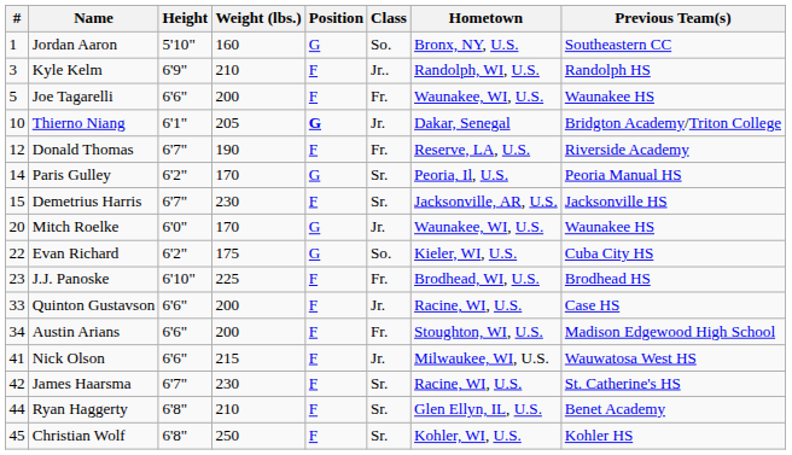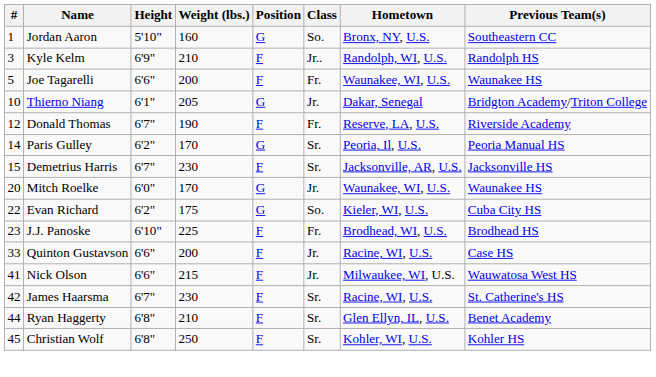 <table class="wikitable" style="font-size: 90%">
 <tr>
 <th>#</th>
 <th>Name</th>
 <th>Height</th>
 <th>Weight (lbs.)</th>
 <th>Position</th>
 <th>Class</th>
 <th>Hometown</th>
 <th>Previous Team(s)</th>
 </tr>
 <tr>
 <td>1</td>
 <td>Jordan Aaron</td>
 <td>5'10"</td>
 <td>160</td>
 <td><a href='#'>G</a></td>
 <td>So.</td>
 <td><a href='#'>Bronx, NY</a>, <a href='#'>U.S.</a></td>
 <td><a href='#'>Southeastern CC</a></td>
 </tr>
 <tr>
 <td>3</td>
 <td>Kyle Kelm</td>
 <td>6'9"</td>
 <td>210</td>
 <td><a href='#'>F</a></td>
 <td>Jr..</td>
 <td><a href='#'>Randolph, WI</a>, <a href='#'>U.S.</a></td>
 <td><a href='#'>Randolph HS</a></td>
 </tr>
 <tr>
 <td>5</td>
 <td>Joe Tagarelli</td>
 <td>6'6"</td>
 <td>200</td>
 <td><a href='#'>F</a></td>
 <td>Fr.</td>
 <td><a href='#'>Waunakee, WI</a>, <a href='#'>U.S.</a></td>
 <td><a href='#'>Waunakee HS</a></td>
 </tr>
 <tr>
 <td>10</td>
 <td><a href='#'>Thierno Niang</a></td>
 <td>6'1"</td>
 <td>205</td>
-<td><strong><a href='#'>G</a></strong></td>
+<td><a href='#'>G</a></td>
 <td>Jr.</td>
 <td><a href='#'>Dakar, Senegal</a></td>
 <td><a href='#'>Bridgton Academy</a>/<a href='#'>Triton College</a></td>
 </tr>
 <tr>
 <td>12</td>
 <td>Donald Thomas</td>
 <td>6'7"</td>
 <td>190</td>
 <td><a href='#'>F</a></td>
 <td>Fr.</td>
 <td><a href='#'>Reserve, LA</a>, <a href='#'>U.S.</a></td>
 <td><a href='#'>Riverside Academy</a></td>
 </tr>
 <tr>
 <td>14</td>
 <td>Paris Gulley</td>
 <td>6'2"</td>
 <td>170</td>
 <td><a href='#'>G</a></td>
 <td>Sr.</td>
 <td><a href='#'>Peoria, Il</a>, <a href='#'>U.S.</a></td>
 <td><a href='#'>Peoria Manual HS</a></td>
 </tr>
 <tr>
 <td>15</td>
 <td>Demetrius Harris</td>
 <td>6'7"</td>
 <td>230</td>
 <td><a href='#'>F</a></td>
 <td>Sr.</td>
 <td><a href='#'>Jacksonville, AR</a>, <a href='#'>U.S.</a></td>
 <td><a href='#'>Jacksonville HS</a></td>
 </tr>
 <tr>
 <td>20</td>
 <td>Mitch Roelke</td>
 <td>6'0"</td>
 <td>170</td>
 <td><a href='#'>G</a></td>
 <td>Jr.</td>
 <td><a href='#'>Waunakee, WI</a>, <a href='#'>U.S.</a></td>
 <td><a href='#'>Waunakee HS</a></td>
 </tr>
 <tr>
 <td>22</td>
 <td>Evan Richard</td>
 <td>6'2"</td>
 <td>175</td>
 <td><a href='#'>G</a></td>
 <td>So.</td>
 <td><a href='#'>Kieler, WI</a>, <a href='#'>U.S.</a></td>
 <td><a href='#'>Cuba City HS</a></td>
 </tr>
 <tr>
 <td>23</td>
 <td>J.J. Panoske</td>
 <td>6'10"</td>
 <td>225</td>
 <td><a href='#'>F</a></td>
 <td>Fr.</td>
 <td><a href='#'>Brodhead, WI</a>, <a href='#'>U.S.</a></td>
 <td><a href='#'>Brodhead HS</a></td>
 </tr>
 <tr>
 <td>33</td>
 <td>Quinton Gustavson</td>
 <td>6'6"</td>
 <td>200</td>
 <td><a href='#'>F</a></td>
 <td>Jr.</td>
 <td><a href='#'>Racine, WI</a>, <a href='#'>U.S.</a></td>
 <td><a href='#'>Case HS</a></td>
 </tr>
 <tr>
-<td>34</td>
-<td>Austin Arians</td>
-<td>6'6"</td>
-<td>200</td>
-<td><a href='#'>F</a></td>
-<td>Fr.</td>
-<td><a href='#'>Stoughton, WI</a>, <a href='#'>U.S.</a></td>
-<td><a href='#'>Madison Edgewood High School</a></td>
-</tr>
-<tr>
 <td>41</td>
 <td>Nick Olson</td>
 <td>6'6"</td>
 <td>215</td>
 <td><a href='#'>F</a></td>
 <td>Jr.</td>
 <td><a href='#'>Milwaukee, WI</a>, U.S.</td>
 <td><a href='#'>Wauwatosa West HS</a></td>
 </tr>
 <tr>
 <td>42</td>
 <td>James Haarsma</td>
 <td>6'7"</td>
 <td>230</td>
 <td><a href='#'>F</a></td>
 <td>Sr.</td>
 <td><a href='#'>Racine, WI</a>, <a href='#'>U.S.</a></td>
 <td><a href='#'>St. Catherine's HS</a></td>
 </tr>
 <tr>
 <td>44</td>
 <td>Ryan Haggerty</td>
 <td>6'8"</td>
 <td>210</td>
 <td><a href='#'>F</a></td>
 <td>Sr.</td>
 <td><a href='#'>Glen Ellyn, IL</a>, <a href='#'>U.S.</a></td>
 <td><a href='#'>Benet Academy</a></td>
 </tr>
 <tr>
 <td>45</td>
 <td>Christian Wolf</td>
 <td>6'8"</td>
 <td>250</td>
 <td><a href='#'>F</a></td>
 <td>Sr.</td>
 <td><a href='#'>Kohler, WI</a>, <a href='#'>U.S.</a></td>
 <td><a href='#'>Kohler HS</a></td>
 </tr>
 </table>
